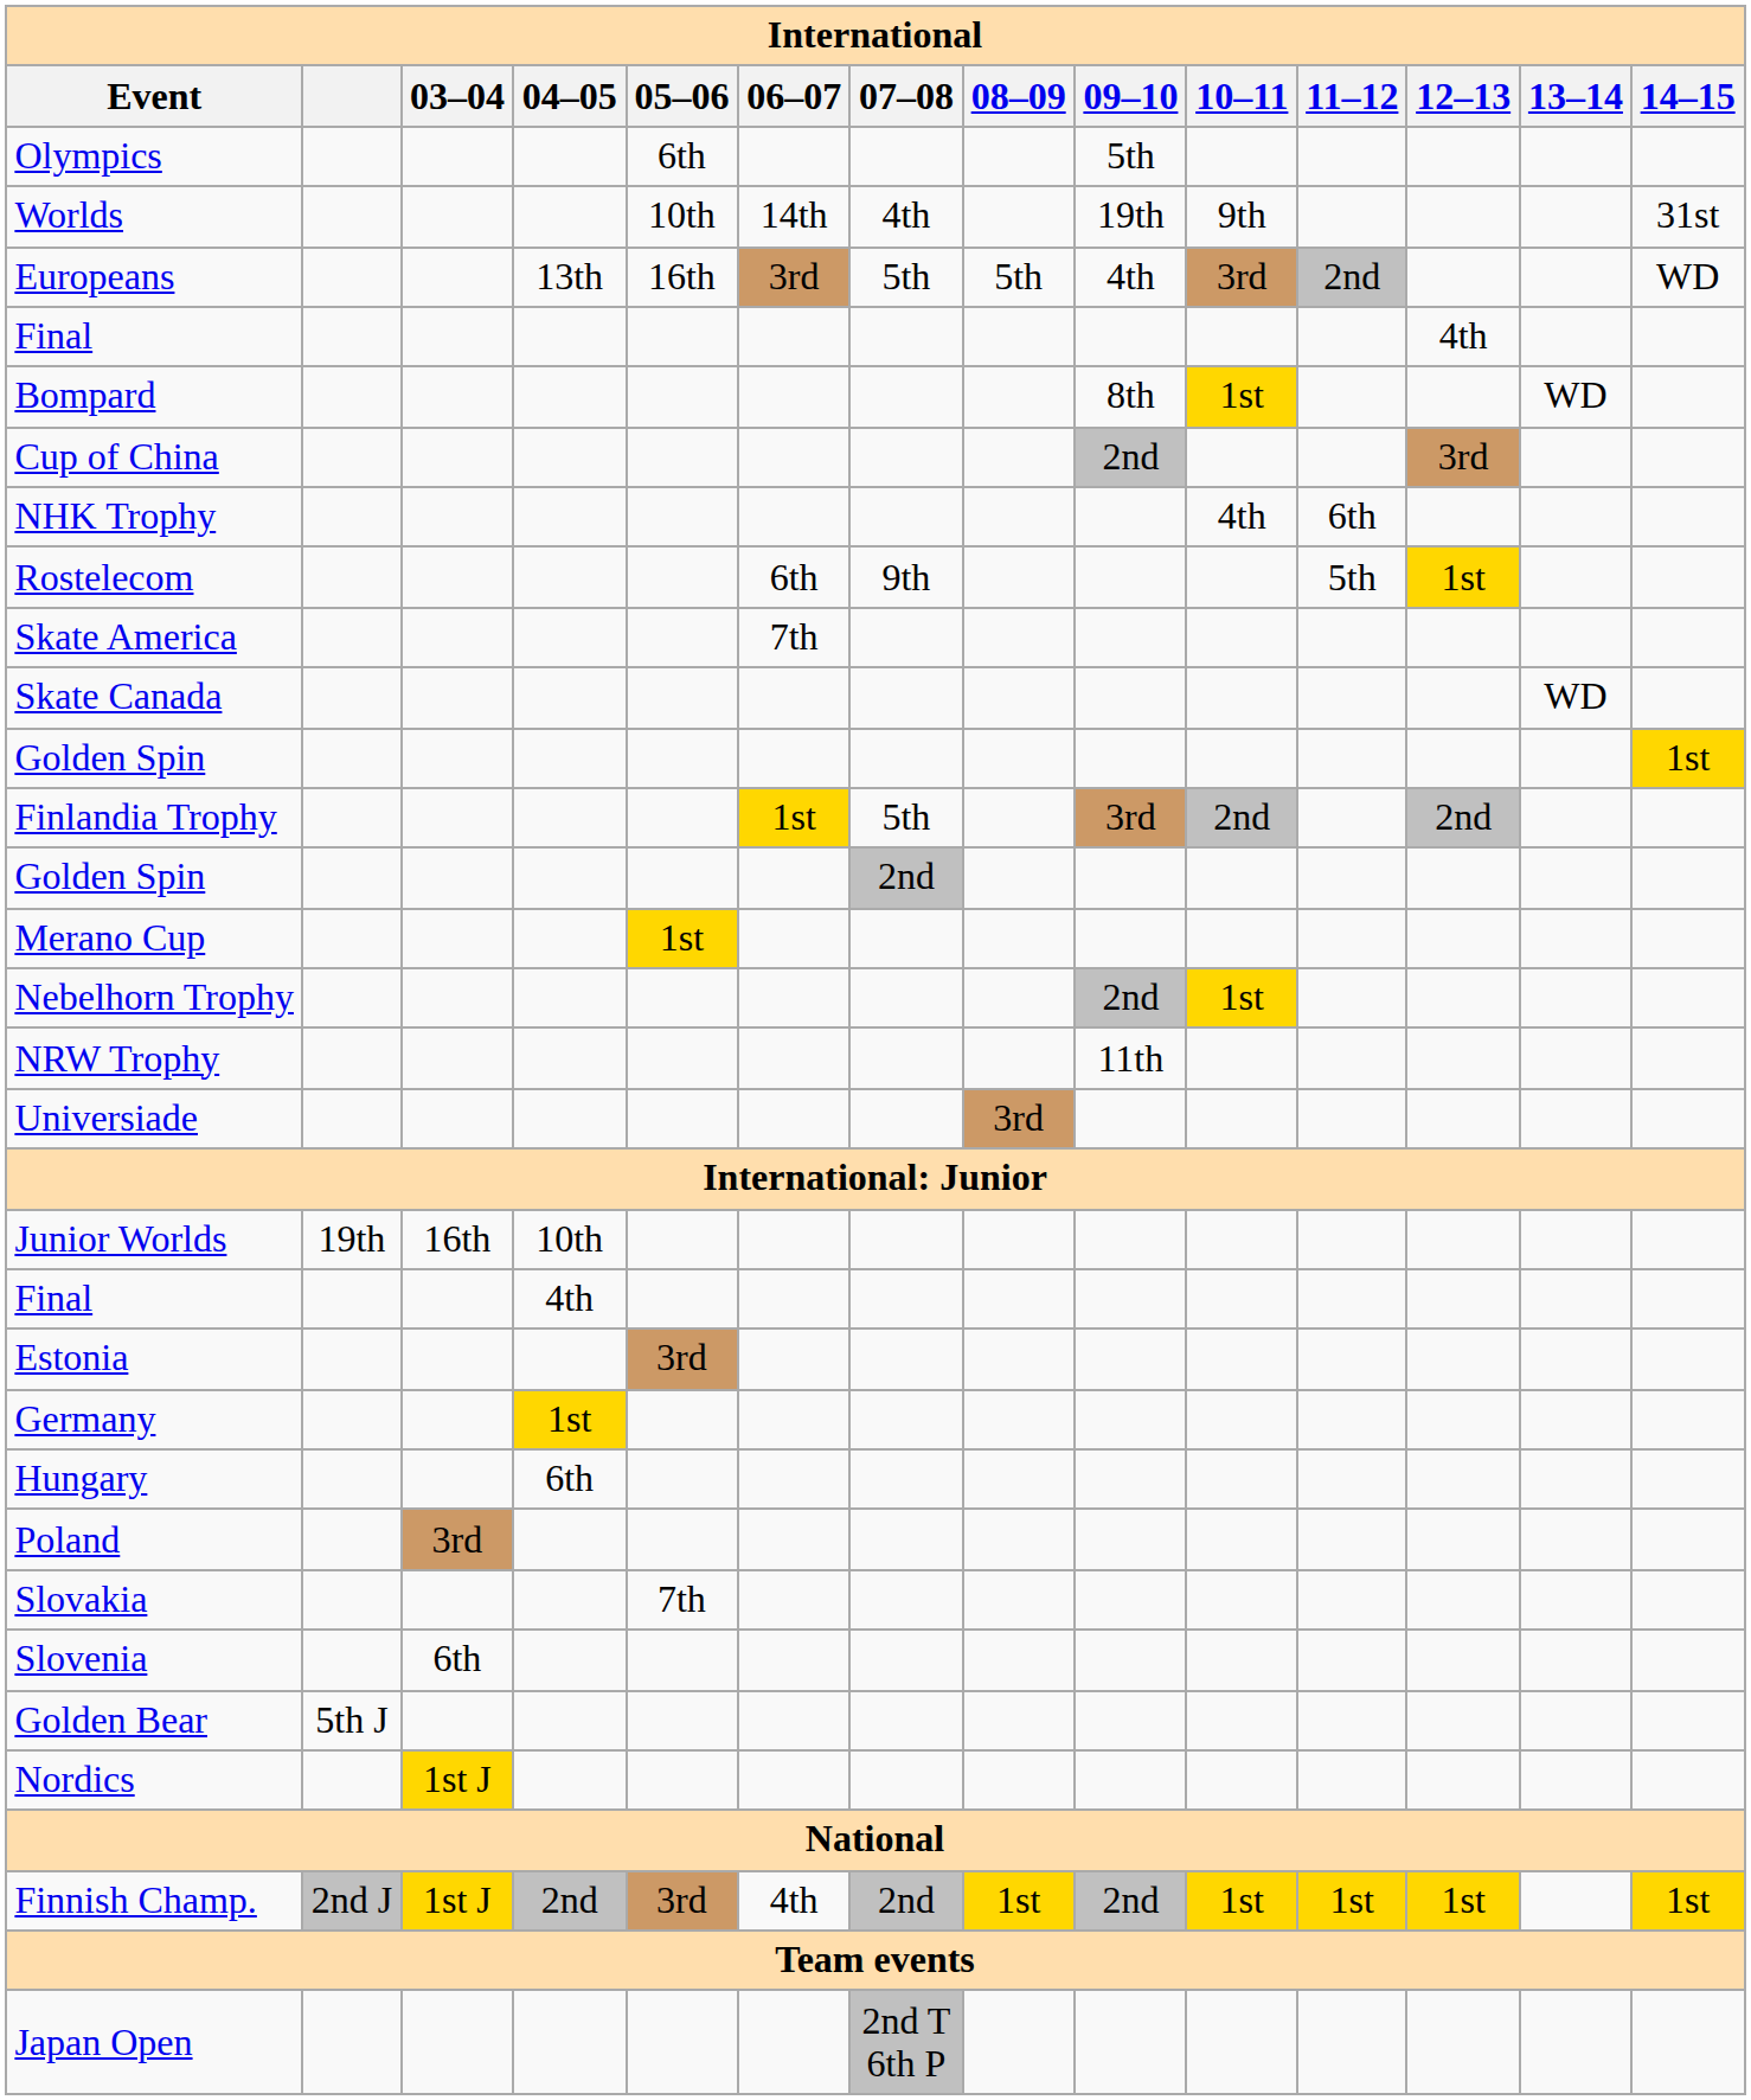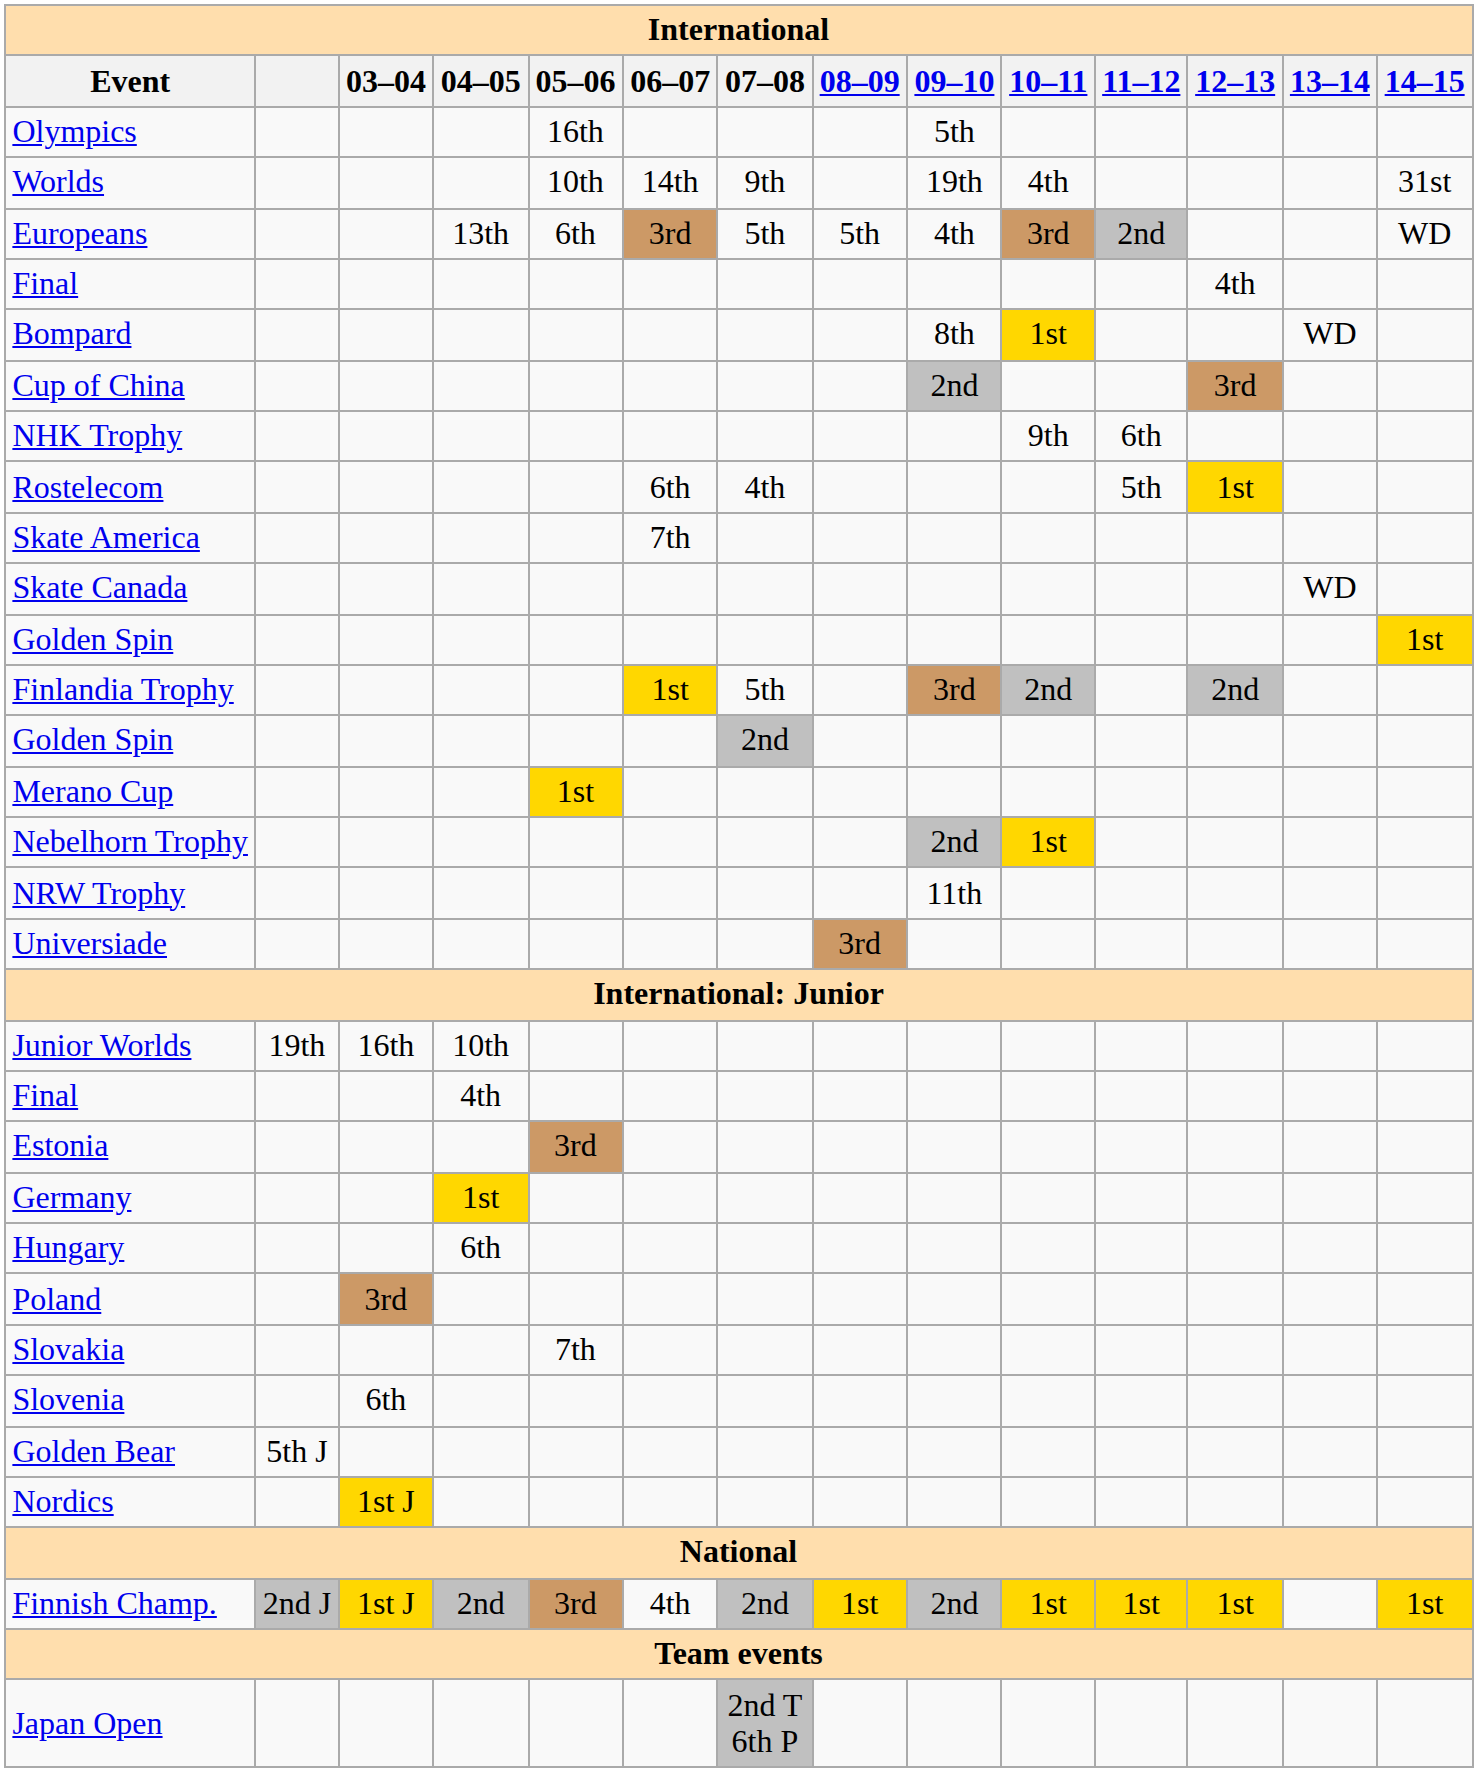 <table class="wikitable" style="text-align:center">
 <tr>
 <th style="background-color: #ffdead; " colspan=14 align=center>International</th>
 </tr>
 <tr>
 <th>Event</th>
 <th></th>
 <th>03–04</th>
 <th>04–05</th>
 <th>05–06</th>
 <th>06–07</th>
 <th>07–08</th>
 <th><a href='#'>08–09</a></th>
 <th><a href='#'>09–10</a></th>
 <th><a href='#'>10–11</a></th>
 <th><a href='#'>11–12</a></th>
 <th><a href='#'>12–13</a></th>
 <th><a href='#'>13–14</a></th>
 <th><a href='#'>14–15</a></th>
 </tr>
 <tr>
 <td align=left><a href='#'>Olympics</a></td>
 <td></td>
 <td></td>
 <td></td>
-<td>6th</td>
+<td>16th</td>
 <td></td>
 <td></td>
 <td></td>
 <td>5th</td>
 <td></td>
 <td></td>
 <td></td>
 <td></td>
 <td></td>
 </tr>
 <tr>
 <td align=left><a href='#'>Worlds</a></td>
 <td></td>
 <td></td>
 <td></td>
 <td>10th</td>
 <td>14th</td>
-<td>4th</td>
+<td>9th</td>
 <td></td>
 <td>19th</td>
-<td>9th</td>
+<td>4th</td>
 <td></td>
 <td></td>
 <td></td>
 <td>31st</td>
 </tr>
 <tr>
 <td align=left><a href='#'>Europeans</a></td>
 <td></td>
 <td></td>
 <td>13th</td>
-<td>16th</td>
+<td>6th</td>
 <td bgcolor=cc9966>3rd</td>
 <td>5th</td>
 <td>5th</td>
 <td>4th</td>
 <td bgcolor=cc9966>3rd</td>
 <td bgcolor=silver>2nd</td>
 <td></td>
 <td></td>
 <td>WD</td>
 </tr>
 <tr>
 <td align=left> <a href='#'>Final</a></td>
 <td></td>
 <td></td>
 <td></td>
 <td></td>
 <td></td>
 <td></td>
 <td></td>
 <td></td>
 <td></td>
 <td></td>
 <td>4th</td>
 <td></td>
 <td></td>
 </tr>
 <tr>
 <td align=left> <a href='#'>Bompard</a></td>
 <td></td>
 <td></td>
 <td></td>
 <td></td>
 <td></td>
 <td></td>
 <td></td>
 <td>8th</td>
 <td bgcolor=gold>1st</td>
 <td></td>
 <td></td>
 <td>WD</td>
 <td></td>
 </tr>
 <tr>
 <td align=left> <a href='#'>Cup of China</a></td>
 <td></td>
 <td></td>
 <td></td>
 <td></td>
 <td></td>
 <td></td>
 <td></td>
 <td bgcolor=silver>2nd</td>
 <td></td>
 <td></td>
 <td bgcolor=cc9966>3rd</td>
 <td></td>
 <td></td>
 </tr>
 <tr>
 <td align=left> <a href='#'>NHK Trophy</a></td>
 <td></td>
 <td></td>
 <td></td>
 <td></td>
 <td></td>
 <td></td>
 <td></td>
 <td></td>
-<td>4th</td>
+<td>9th</td>
 <td>6th</td>
 <td></td>
 <td></td>
 <td></td>
 </tr>
 <tr>
 <td align=left> <a href='#'>Rostelecom</a></td>
 <td></td>
 <td></td>
 <td></td>
 <td></td>
 <td>6th</td>
-<td>9th</td>
+<td>4th</td>
 <td></td>
 <td></td>
 <td></td>
 <td>5th</td>
 <td bgcolor=gold>1st</td>
 <td></td>
 <td></td>
 </tr>
 <tr>
 <td align=left> <a href='#'>Skate America</a></td>
 <td></td>
 <td></td>
 <td></td>
 <td></td>
 <td>7th</td>
 <td></td>
 <td></td>
 <td></td>
 <td></td>
 <td></td>
 <td></td>
 <td></td>
 <td></td>
 </tr>
 <tr>
 <td align=left> <a href='#'>Skate Canada</a></td>
 <td></td>
 <td></td>
 <td></td>
 <td></td>
 <td></td>
 <td></td>
 <td></td>
 <td></td>
 <td></td>
 <td></td>
 <td></td>
 <td>WD</td>
 <td></td>
 </tr>
 <tr>
 <td align=left> <a href='#'>Golden Spin</a></td>
 <td></td>
 <td></td>
 <td></td>
 <td></td>
 <td></td>
 <td></td>
 <td></td>
 <td></td>
 <td></td>
 <td></td>
 <td></td>
 <td></td>
 <td bgcolor=gold>1st</td>
 </tr>
 <tr>
 <td align=left><a href='#'>Finlandia Trophy</a></td>
 <td></td>
 <td></td>
 <td></td>
 <td></td>
 <td bgcolor=gold>1st</td>
 <td>5th</td>
 <td></td>
 <td bgcolor=cc9966>3rd</td>
 <td bgcolor=silver>2nd</td>
 <td></td>
 <td bgcolor=silver>2nd</td>
 <td></td>
 <td></td>
 </tr>
 <tr>
 <td align=left><a href='#'>Golden Spin</a></td>
 <td></td>
 <td></td>
 <td></td>
 <td></td>
 <td></td>
 <td bgcolor=silver>2nd</td>
 <td></td>
 <td></td>
 <td></td>
 <td></td>
 <td></td>
 <td></td>
 <td></td>
 </tr>
 <tr>
 <td align=left><a href='#'>Merano Cup</a></td>
 <td></td>
 <td></td>
 <td></td>
 <td bgcolor=gold>1st</td>
 <td></td>
 <td></td>
 <td></td>
 <td></td>
 <td></td>
 <td></td>
 <td></td>
 <td></td>
 <td></td>
 </tr>
 <tr>
 <td align=left><a href='#'>Nebelhorn Trophy</a></td>
 <td></td>
 <td></td>
 <td></td>
 <td></td>
 <td></td>
 <td></td>
 <td></td>
 <td bgcolor=silver>2nd</td>
 <td bgcolor=gold>1st</td>
 <td></td>
 <td></td>
 <td></td>
 <td></td>
 </tr>
 <tr>
 <td align=left><a href='#'>NRW Trophy</a></td>
 <td></td>
 <td></td>
 <td></td>
 <td></td>
 <td></td>
 <td></td>
 <td></td>
 <td>11th</td>
 <td></td>
 <td></td>
 <td></td>
 <td></td>
 <td></td>
 </tr>
 <tr>
 <td align=left><a href='#'>Universiade</a></td>
 <td></td>
 <td></td>
 <td></td>
 <td></td>
 <td></td>
 <td></td>
 <td bgcolor=cc9966>3rd</td>
 <td></td>
 <td></td>
 <td></td>
 <td></td>
 <td></td>
 <td></td>
 </tr>
 <tr>
 <th style="background-color: #ffdead; " colspan=14 align=center>International: Junior</th>
 </tr>
 <tr>
 <td align=left><a href='#'>Junior Worlds</a></td>
 <td>19th</td>
 <td>16th</td>
 <td>10th</td>
 <td></td>
 <td></td>
 <td></td>
 <td></td>
 <td></td>
 <td></td>
 <td></td>
 <td></td>
 <td></td>
 <td></td>
 </tr>
 <tr>
 <td align=left> <a href='#'>Final</a></td>
 <td></td>
 <td></td>
 <td>4th</td>
 <td></td>
 <td></td>
 <td></td>
 <td></td>
 <td></td>
 <td></td>
 <td></td>
 <td></td>
 <td></td>
 <td></td>
 </tr>
 <tr>
 <td align=left> <a href='#'>Estonia</a></td>
 <td></td>
 <td></td>
 <td></td>
 <td bgcolor=cc9966>3rd</td>
 <td></td>
 <td></td>
 <td></td>
 <td></td>
 <td></td>
 <td></td>
 <td></td>
 <td></td>
 <td></td>
 </tr>
 <tr>
 <td align=left> <a href='#'>Germany</a></td>
 <td></td>
 <td></td>
 <td bgcolor=gold>1st</td>
 <td></td>
 <td></td>
 <td></td>
 <td></td>
 <td></td>
 <td></td>
 <td></td>
 <td></td>
 <td></td>
 <td></td>
 </tr>
 <tr>
 <td align=left> <a href='#'>Hungary</a></td>
 <td></td>
 <td></td>
 <td>6th</td>
 <td></td>
 <td></td>
 <td></td>
 <td></td>
 <td></td>
 <td></td>
 <td></td>
 <td></td>
 <td></td>
 <td></td>
 </tr>
 <tr>
 <td align=left> <a href='#'>Poland</a></td>
 <td></td>
 <td bgcolor=cc9966>3rd</td>
 <td></td>
 <td></td>
 <td></td>
 <td></td>
 <td></td>
 <td></td>
 <td></td>
 <td></td>
 <td></td>
 <td></td>
 <td></td>
 </tr>
 <tr>
 <td align=left> <a href='#'>Slovakia</a></td>
 <td></td>
 <td></td>
 <td></td>
 <td>7th</td>
 <td></td>
 <td></td>
 <td></td>
 <td></td>
 <td></td>
 <td></td>
 <td></td>
 <td></td>
 <td></td>
 </tr>
 <tr>
 <td align=left> <a href='#'>Slovenia</a></td>
 <td></td>
 <td>6th</td>
 <td></td>
 <td></td>
 <td></td>
 <td></td>
 <td></td>
 <td></td>
 <td></td>
 <td></td>
 <td></td>
 <td></td>
 <td></td>
 </tr>
 <tr>
 <td align=left><a href='#'>Golden Bear</a></td>
 <td>5th J</td>
 <td></td>
 <td></td>
 <td></td>
 <td></td>
 <td></td>
 <td></td>
 <td></td>
 <td></td>
 <td></td>
 <td></td>
 <td></td>
 <td></td>
 </tr>
 <tr>
 <td align=left><a href='#'>Nordics</a></td>
 <td></td>
 <td bgcolor=gold>1st J</td>
 <td></td>
 <td></td>
 <td></td>
 <td></td>
 <td></td>
 <td></td>
 <td></td>
 <td></td>
 <td></td>
 <td></td>
 <td></td>
 </tr>
 <tr>
 <th colspan="14" style="background-color: #ffdead; " align="center">National</th>
 </tr>
 <tr>
 <td align=left><a href='#'>Finnish Champ.</a></td>
 <td bgcolor=silver>2nd J</td>
 <td bgcolor=gold>1st J</td>
 <td bgcolor=silver>2nd</td>
 <td bgcolor=cc9966>3rd</td>
 <td>4th</td>
 <td bgcolor=silver>2nd</td>
 <td bgcolor=gold>1st</td>
 <td bgcolor=silver>2nd</td>
 <td bgcolor=gold>1st</td>
 <td bgcolor=gold>1st</td>
 <td bgcolor=gold>1st</td>
 <td></td>
 <td bgcolor=gold>1st</td>
 </tr>
 <tr>
 <th style="background-color: #ffdead; " colspan=14 align=center>Team events</th>
 </tr>
 <tr>
 <td align=left><a href='#'>Japan Open</a></td>
 <td></td>
 <td></td>
 <td></td>
 <td></td>
 <td></td>
 <td bgcolor=silver>2nd T <br> 6th P</td>
 <td></td>
 <td></td>
 <td></td>
 <td></td>
 <td></td>
 <td></td>
 <td></td>
 </tr>
 </table>
